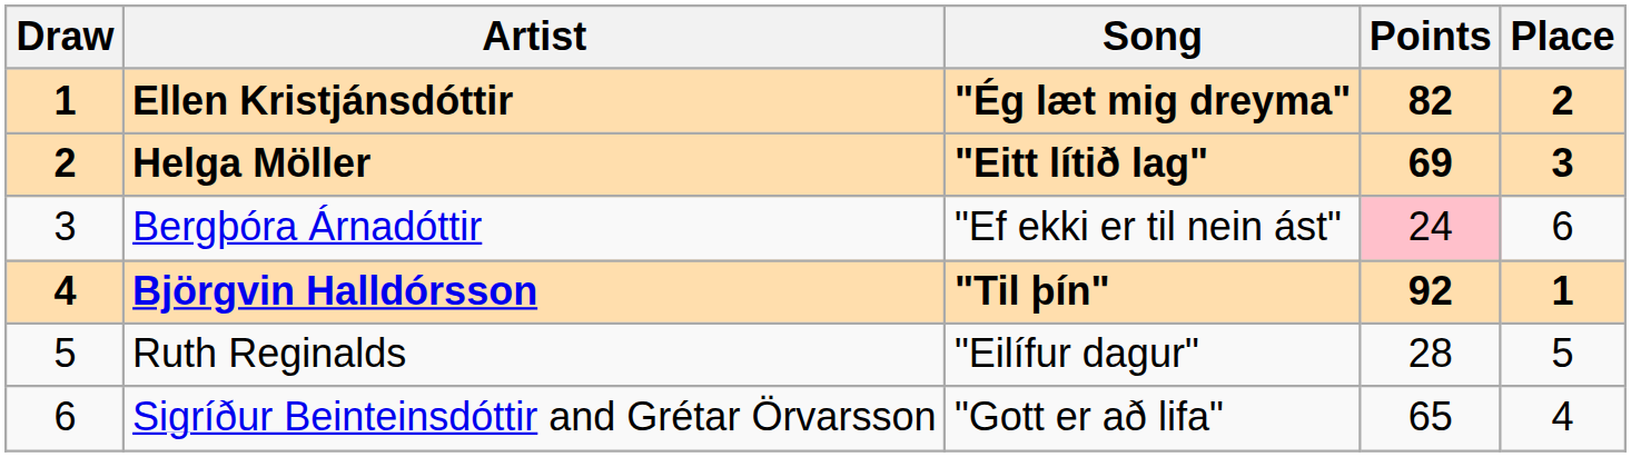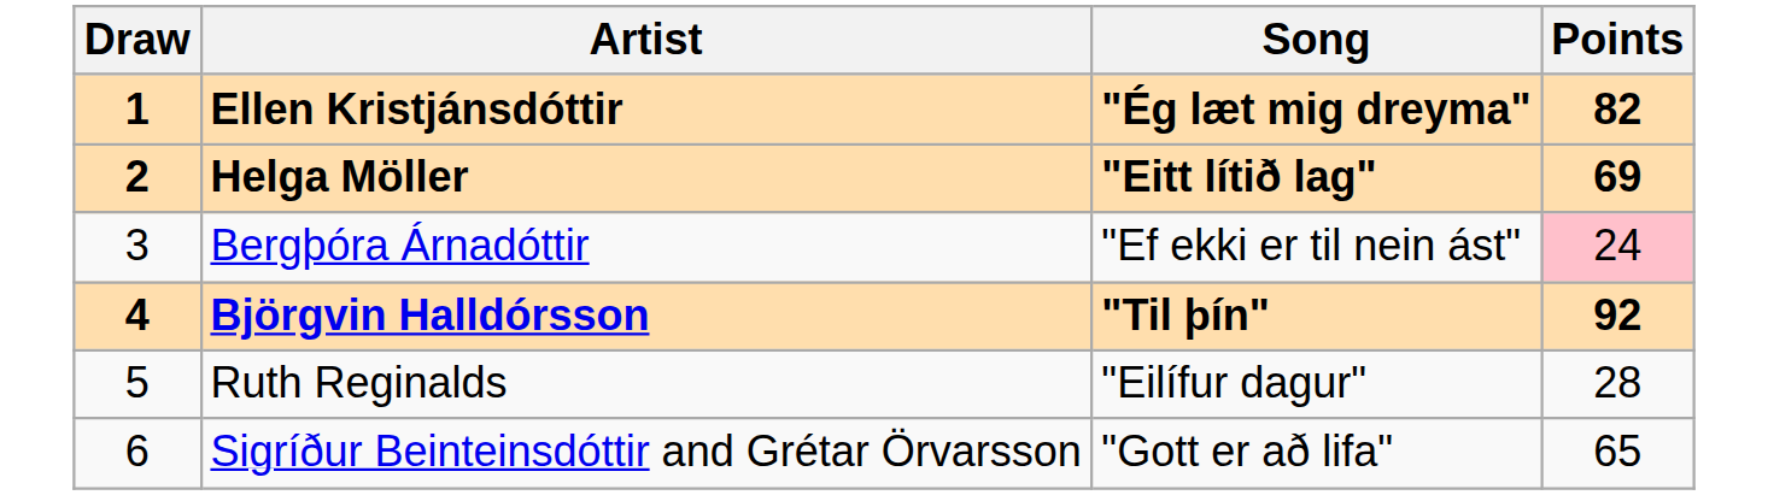 <table class="sortable wikitable" style="margin: 1em auto 1em auto; text-align:center">
 <tr>
 <th>Draw</th>
 <th>Artist</th>
 <th>Song</th>
 <th>Points</th>
-<th>Place</th>
 </tr>
 <tr style="font-weight:bold; background:navajowhite;">
 <td>1</td>
 <td align="left">Ellen Kristjánsdóttir</td>
 <td align="left">"Ég læt mig dreyma"</td>
 <td>82</td>
-<td>2</td>
 </tr>
 <tr style="font-weight:bold; background:navajowhite;">
 <td>2</td>
 <td align="left">Helga Möller</td>
 <td align="left">"Eitt lítið lag"</td>
 <td>69</td>
-<td>3</td>
 </tr>
 <tr>
 <td>3</td>
 <td align="left"><a href='#'>Bergþóra Árnadóttir</a></td>
 <td align="left">"Ef ekki er til nein ást"</td>
 <td style="background: pink;">24</td>
-<td>6</td>
 </tr>
 <tr style="font-weight:bold; background:navajowhite;">
 <td>4</td>
 <td align="left"><a href='#'>Björgvin Halldórsson</a></td>
 <td align="left">"Til þín"</td>
 <td>92</td>
-<td>1</td>
 </tr>
 <tr>
 <td>5</td>
 <td align="left">Ruth Reginalds</td>
 <td align="left">"Eilífur dagur"</td>
 <td>28</td>
-<td>5</td>
 </tr>
 <tr>
 <td>6</td>
 <td align="left"><a href='#'>Sigríður Beinteinsdóttir</a> and Grétar Örvarsson</td>
 <td align="left">"Gott er að lifa"</td>
 <td>65</td>
-<td>4</td>
 </tr>
 </table>
